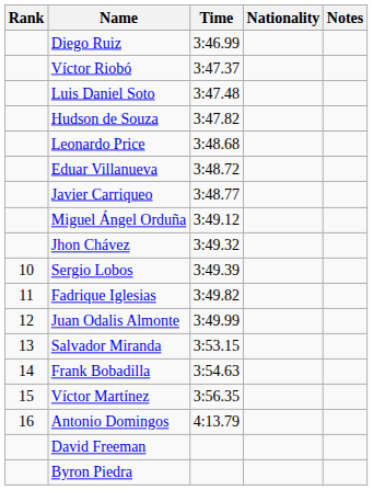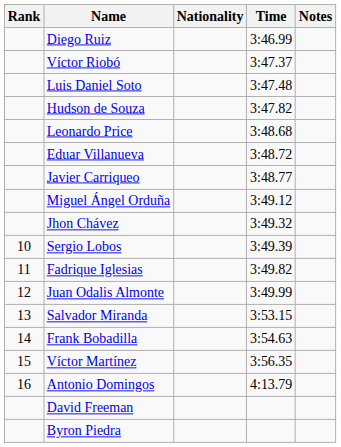 <table class="wikitable sortable" style="text-align:center;font-size:95%">
 <tr>
 <th>Rank</th>
 <th>Name</th>
+<th>Nationality</th>
 <th>Time</th>
-<th>Nationality</th>
 <th>Notes</th>
 </tr>
 <tr>
 <td></td>
 <td align=left><a href='#'>Diego Ruiz</a></td>
+<td align=left></td>
 <td>3:46.99</td>
-<td align=left></td>
 <td></td>
 </tr>
 <tr>
 <td></td>
 <td align=left><a href='#'>Víctor Riobó</a></td>
+<td align=left></td>
 <td>3:47.37</td>
-<td align=left></td>
 <td></td>
 </tr>
 <tr>
 <td></td>
 <td align=left><a href='#'>Luis Daniel Soto</a></td>
+<td align=left></td>
 <td>3:47.48</td>
-<td align=left></td>
 <td></td>
 </tr>
 <tr>
 <td></td>
 <td align=left><a href='#'>Hudson de Souza</a></td>
+<td align=left></td>
 <td>3:47.82</td>
-<td align=left></td>
 <td></td>
 </tr>
 <tr>
 <td></td>
 <td align=left><a href='#'>Leonardo Price</a></td>
+<td align=left></td>
 <td>3:48.68</td>
-<td align=left></td>
 <td></td>
 </tr>
 <tr>
 <td></td>
 <td align=left><a href='#'>Eduar Villanueva</a></td>
+<td align=left></td>
 <td>3:48.72</td>
-<td align=left></td>
 <td></td>
 </tr>
 <tr>
 <td></td>
 <td align=left><a href='#'>Javier Carriqueo</a></td>
+<td align=left></td>
 <td>3:48.77</td>
-<td align=left></td>
 <td></td>
 </tr>
 <tr>
 <td></td>
 <td align=left><a href='#'>Miguel Ángel Orduña</a></td>
+<td align=left></td>
 <td>3:49.12</td>
-<td align=left></td>
 <td></td>
 </tr>
 <tr>
 <td></td>
 <td align=left><a href='#'>Jhon Chávez</a></td>
+<td align=left></td>
 <td>3:49.32</td>
-<td align=left></td>
 <td></td>
 </tr>
 <tr>
 <td>10</td>
 <td align=left><a href='#'>Sergio Lobos</a></td>
+<td align=left></td>
 <td>3:49.39</td>
-<td align=left></td>
 <td></td>
 </tr>
 <tr>
 <td>11</td>
 <td align=left><a href='#'>Fadrique Iglesias</a></td>
+<td align=left></td>
 <td>3:49.82</td>
-<td align=left></td>
 <td></td>
 </tr>
 <tr>
 <td>12</td>
 <td align=left><a href='#'>Juan Odalis Almonte</a></td>
+<td align=left></td>
 <td>3:49.99</td>
-<td align=left></td>
 <td></td>
 </tr>
 <tr>
 <td>13</td>
 <td align=left><a href='#'>Salvador Miranda</a></td>
+<td align=left></td>
 <td>3:53.15</td>
-<td align=left></td>
 <td></td>
 </tr>
 <tr>
 <td>14</td>
 <td align=left><a href='#'>Frank Bobadilla</a></td>
+<td align=left></td>
 <td>3:54.63</td>
-<td align=left></td>
 <td></td>
 </tr>
 <tr>
 <td>15</td>
 <td align=left><a href='#'>Víctor Martínez</a></td>
+<td align=left></td>
 <td>3:56.35</td>
-<td align=left></td>
 <td></td>
 </tr>
 <tr>
 <td>16</td>
 <td align=left><a href='#'>Antonio Domingos</a></td>
+<td align=left></td>
 <td>4:13.79</td>
-<td align=left></td>
 <td></td>
 </tr>
 <tr>
 <td></td>
 <td align=left><a href='#'>David Freeman</a></td>
+<td align=left></td>
 <td></td>
-<td align=left></td>
 <td></td>
 </tr>
 <tr>
 <td></td>
 <td align=left><a href='#'>Byron Piedra</a></td>
+<td align=left></td>
 <td></td>
-<td align=left></td>
 <td></td>
 </tr>
 </table>
